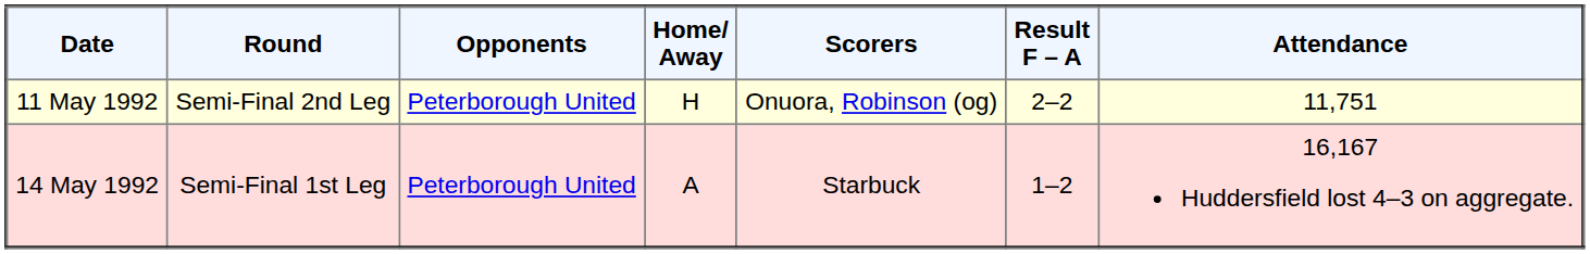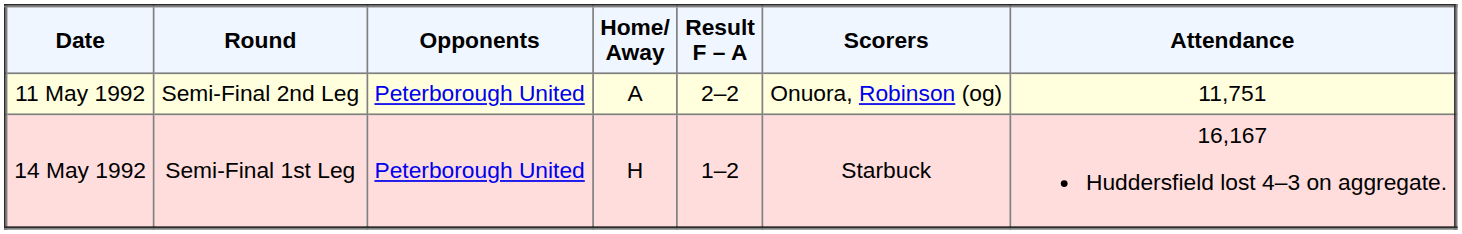 <table border="2" cellpadding="4" style="border-collapse:collapse; text-align:center; font-size:smaller;">
 <tr style="background:#f0f6ff;">
 <th><strong>Date</strong></th>
 <th><strong>Round</strong></th>
 <th><strong>Opponents</strong></th>
 <th><strong>Home/<br>Away</strong></th>
+<th><strong>Result<br>F – A</strong></th>
 <th><strong>Scorers</strong></th>
-<th><strong>Result<br>F – A</strong></th>
 <th><strong>Attendance</strong></th>
 </tr>
 <tr bgcolor="#ffffdd">
 <td>11 May 1992</td>
 <td>Semi-Final 2nd Leg</td>
 <td><a href='#'>Peterborough United</a></td>
-<td>H</td>
+<td>A</td>
+<td>2–2</td>
 <td>Onuora, <a href='#'>Robinson</a> (og)</td>
-<td>2–2</td>
 <td>11,751</td>
 </tr>
 <tr bgcolor="#ffdddd">
 <td>14 May 1992</td>
 <td>Semi-Final 1st Leg</td>
 <td><a href='#'>Peterborough United</a></td>
-<td>A</td>
+<td>H</td>
+<td>1–2</td>
 <td>Starbuck</td>
-<td>1–2</td>
 <td>16,167<br><ul><li>Huddersfield lost 4–3 on aggregate.</li></ul></td>
 </tr>
 </table>
